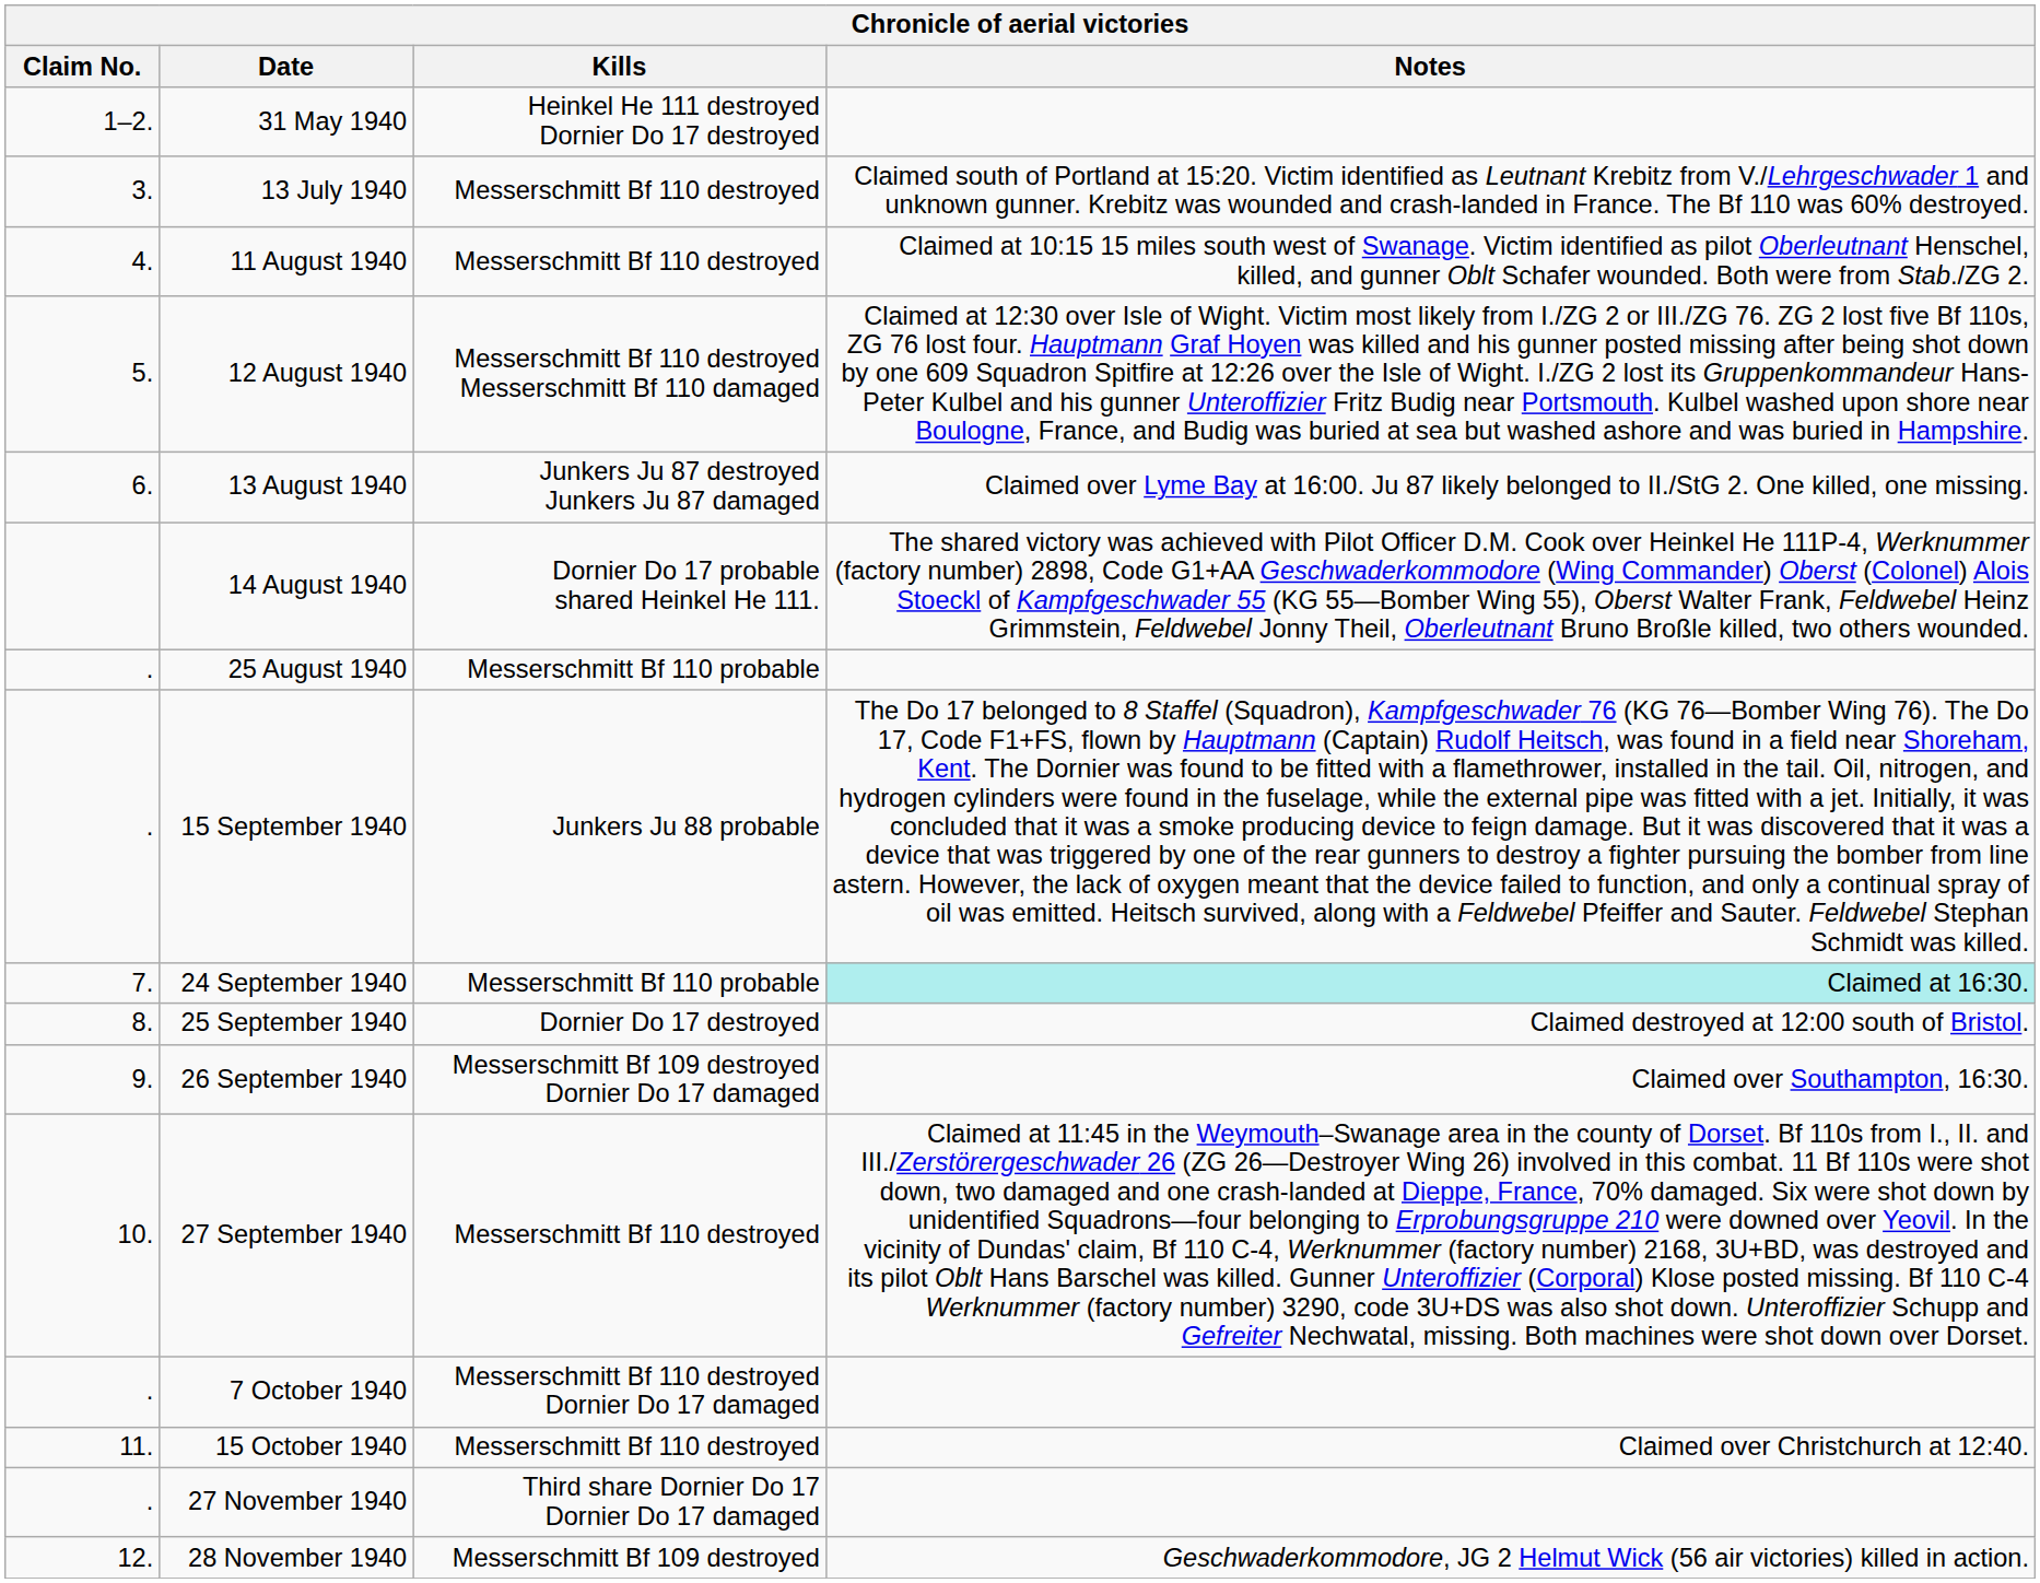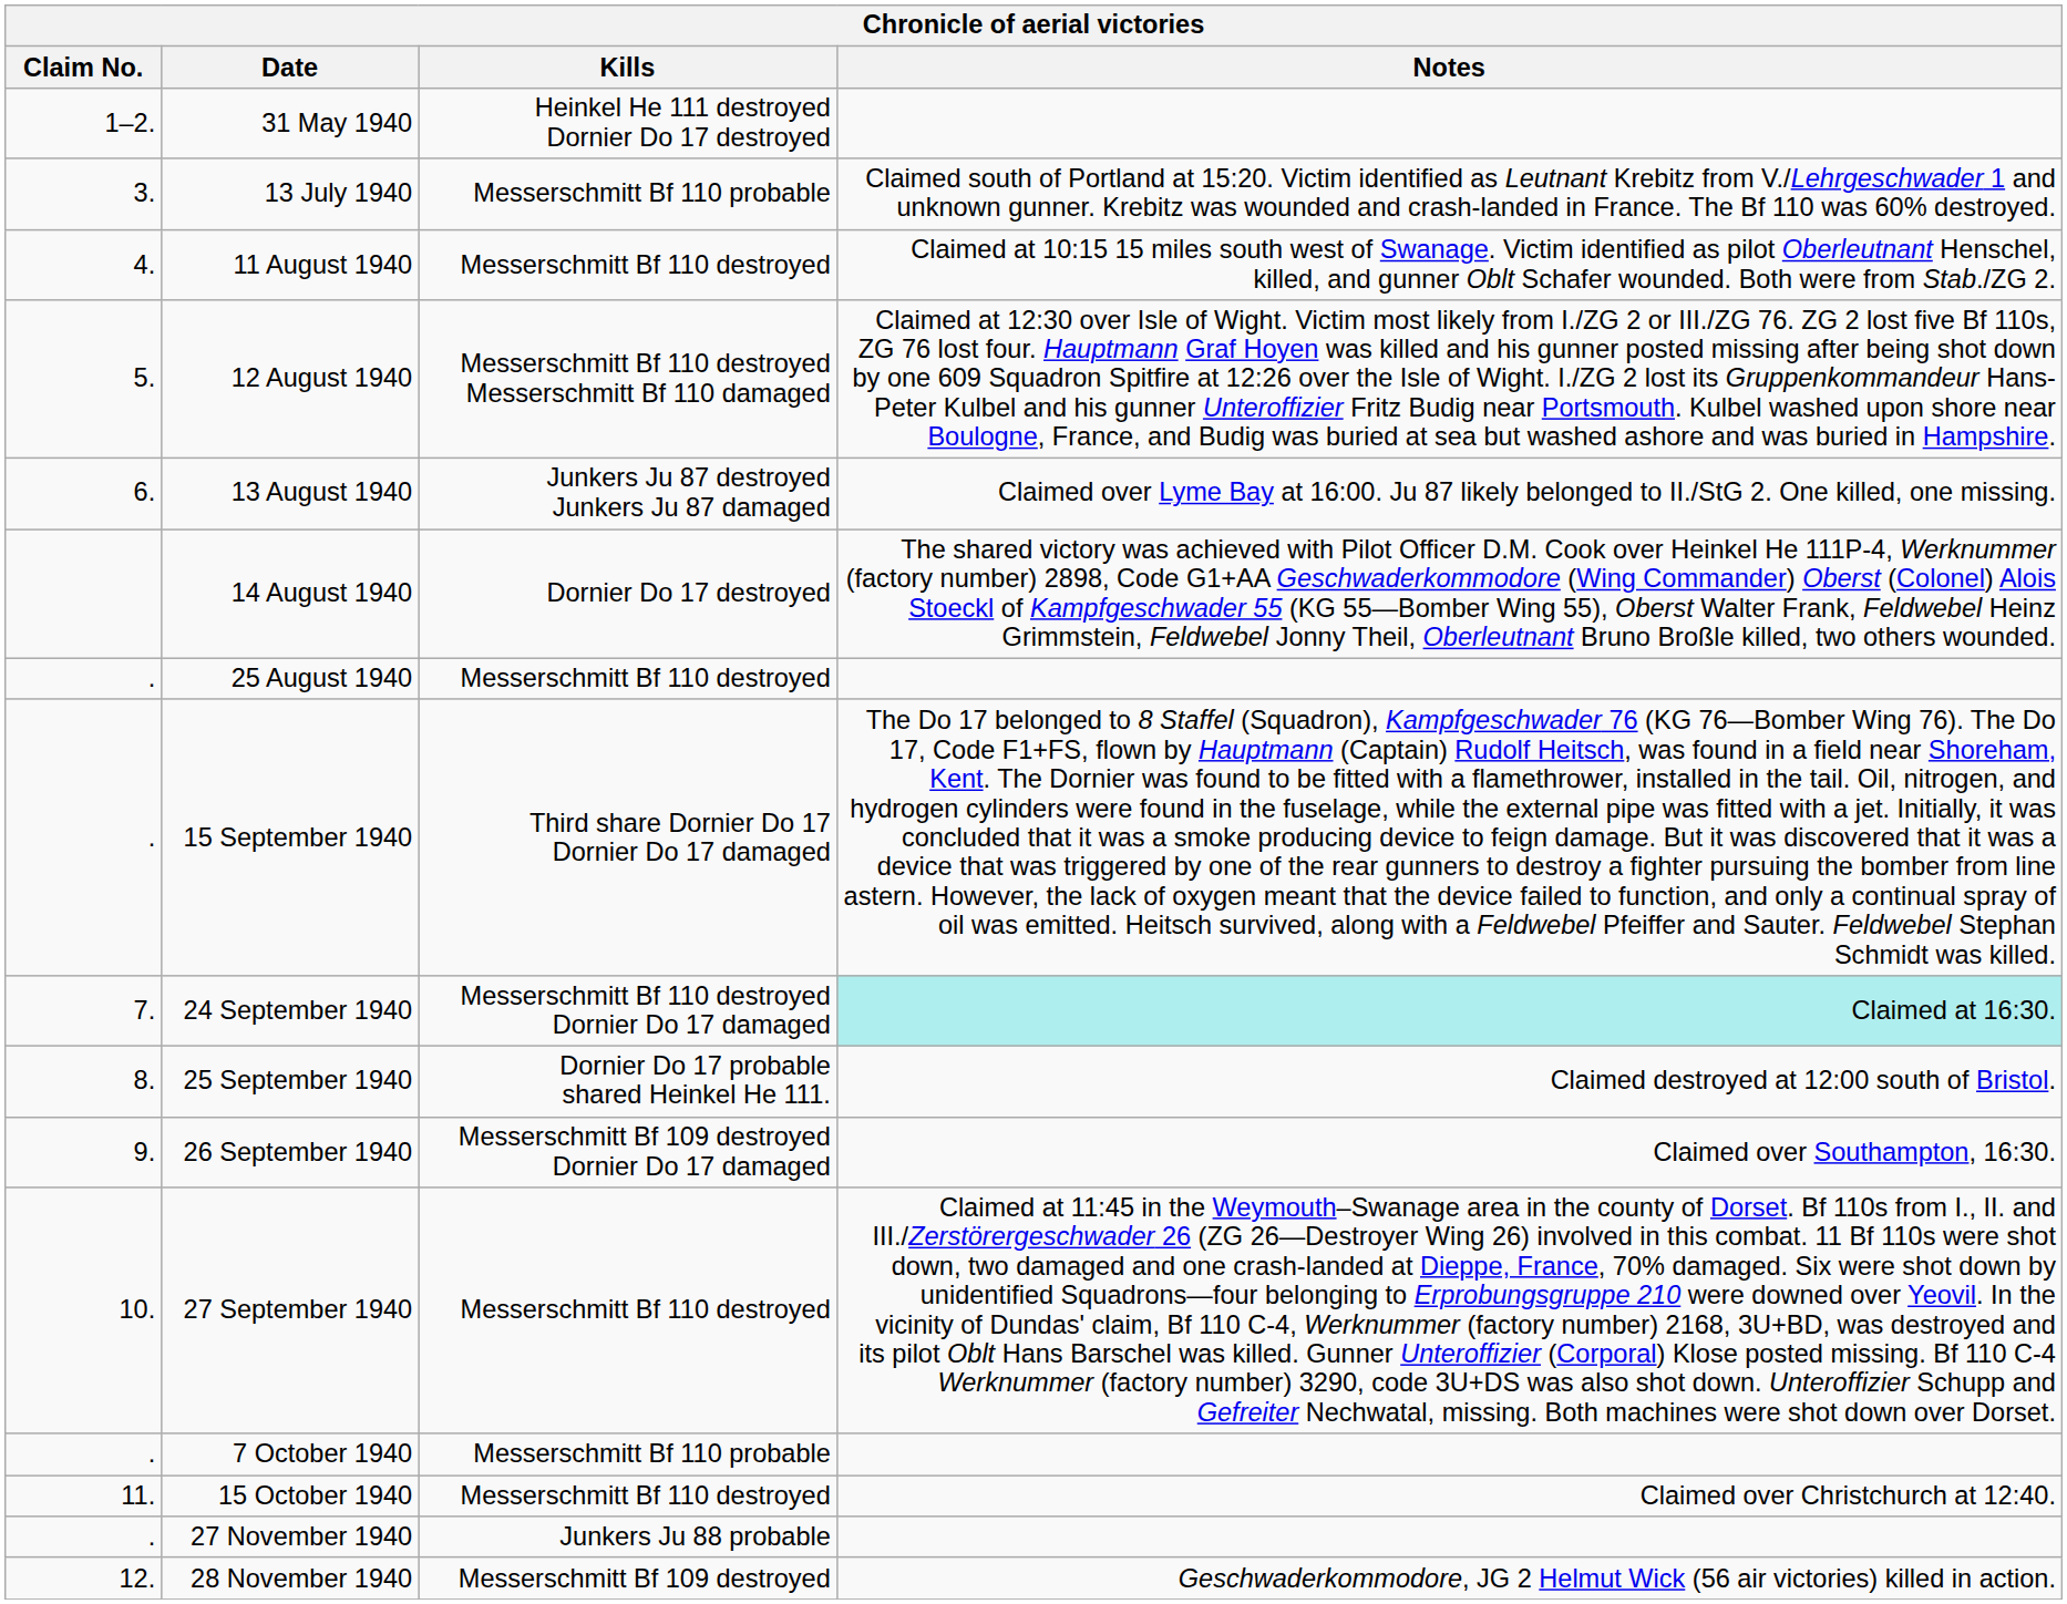 <table class="wikitable plainrowheaders collapsible collapsed" style="margin-left: auto; margin-right: auto; border: none; text-align:right; width: 100%;">
 <tr>
 <th colspan="10">Chronicle of aerial victories</th>
 </tr>
 <tr>
 <th width="70" align=center>Claim No.</th>
 <th width="120" align=center>Date</th>
 <th width="200" align=center>Kills</th>
 <th width="600" align=center>Notes</th>
 </tr>
 <tr>
 <td>1–2.</td>
 <td>31 May 1940</td>
 <td>Heinkel He 111 destroyed<br>Dornier Do 17 destroyed</td>
 <td></td>
 </tr>
 <tr>
 <td>3.</td>
 <td>13 July 1940</td>
-<td>Messerschmitt Bf 110 destroyed</td>
+<td>Messerschmitt Bf 110 probable</td>
 <td>Claimed south of Portland at 15:20. Victim identified as <em>Leutnant</em> Krebitz from V./<a href='#'><em>Lehrgeschwader</em> 1</a> and unknown gunner. Krebitz was wounded and crash-landed in France. The Bf 110 was 60% destroyed.</td>
 </tr>
 <tr>
 <td>4.</td>
 <td>11 August 1940</td>
 <td>Messerschmitt Bf 110 destroyed</td>
 <td>Claimed at 10:15 15 miles south west of <a href='#'>Swanage</a>. Victim identified as pilot <em><a href='#'>Oberleutnant</a></em> Henschel, killed, and gunner <em>Oblt</em> Schafer wounded. Both were from <em>Stab</em>./ZG 2.</td>
 </tr>
 <tr>
 <td>5.</td>
 <td>12 August 1940</td>
 <td>Messerschmitt Bf 110 destroyed<br>Messerschmitt Bf 110 damaged</td>
 <td>Claimed at 12:30 over Isle of Wight. Victim most likely from I./ZG 2 or III./ZG 76. ZG 2 lost five Bf 110s, ZG 76 lost four. <em><a href='#'>Hauptmann</a></em> <a href='#'>Graf Hoyen</a> was killed and his gunner posted missing after being shot down by one 609 Squadron Spitfire at 12:26 over the Isle of Wight. I./ZG 2 lost its <em>Gruppenkommandeur</em> Hans-Peter Kulbel and his gunner <em><a href='#'>Unteroffizier</a></em> Fritz Budig near <a href='#'>Portsmouth</a>. Kulbel washed upon shore near <a href='#'>Boulogne</a>, France, and Budig was buried at sea but washed ashore and was buried in <a href='#'>Hampshire</a>.</td>
 </tr>
 <tr>
 <td>6.</td>
 <td>13 August 1940</td>
 <td>Junkers Ju 87 destroyed<br>Junkers Ju 87 damaged</td>
 <td>Claimed over <a href='#'>Lyme Bay</a> at 16:00. Ju 87 likely belonged to II./StG 2. One killed, one missing.</td>
 </tr>
 <tr>
 <td></td>
 <td>14 August 1940</td>
-<td>Dornier Do 17 probable<br>shared Heinkel He 111.</td>
+<td>Dornier Do 17 destroyed</td>
 <td>The shared victory was achieved with Pilot Officer D.M. Cook over Heinkel He 111P-4, <em>Werknummer</em> (factory number) 2898, Code G1+AA <em><a href='#'>Geschwaderkommodore</a></em> (<a href='#'>Wing Commander</a>) <em><a href='#'>Oberst</a></em> (<a href='#'>Colonel</a>) <a href='#'>Alois Stoeckl</a> of <em><a href='#'>Kampfgeschwader 55</a></em> (KG 55—Bomber Wing 55), <em>Oberst</em> Walter Frank, <em>Feldwebel</em> Heinz Grimmstein, <em>Feldwebel</em> Jonny Theil, <em><a href='#'>Oberleutnant</a></em> Bruno Broßle killed, two others wounded.</td>
 </tr>
 <tr>
 <td>.</td>
 <td>25 August 1940</td>
-<td>Messerschmitt Bf 110 probable</td>
+<td>Messerschmitt Bf 110 destroyed</td>
 <td></td>
 </tr>
 <tr>
 <td>.</td>
 <td>15 September 1940</td>
-<td>Junkers Ju 88 probable</td>
+<td>Third share Dornier Do 17<br>Dornier Do 17 damaged</td>
 <td>The Do 17 belonged to <em>8 Staffel</em> (Squadron), <a href='#'><em>Kampfgeschwader</em> 76</a> (KG 76—Bomber Wing 76). The Do 17, Code F1+FS, flown by <em><a href='#'>Hauptmann</a></em> (Captain) <a href='#'>Rudolf Heitsch</a>, was found in a field near <a href='#'>Shoreham, Kent</a>. The Dornier was found to be fitted with a flamethrower, installed in the tail. Oil, nitrogen, and hydrogen cylinders were found in the fuselage, while the external pipe was fitted with a jet. Initially, it was concluded that it was a smoke producing device to feign damage. But it was discovered that it was a device that was triggered by one of the rear gunners to destroy a fighter pursuing the bomber from line astern. However, the lack of oxygen meant that the device failed to function, and only a continual spray of oil was emitted. Heitsch survived, along with a <em>Feldwebel</em> Pfeiffer and Sauter. <em>Feldwebel</em> Stephan Schmidt was killed.</td>
 </tr>
 <tr>
 <td>7.</td>
 <td>24 September 1940</td>
-<td>Messerschmitt Bf 110 probable</td>
+<td>Messerschmitt Bf 110 destroyed<br>Dornier Do 17 damaged</td>
 <td style="background: paleturquoise;">Claimed at 16:30.</td>
 </tr>
 <tr>
 <td>8.</td>
 <td>25 September 1940</td>
-<td>Dornier Do 17 destroyed</td>
+<td>Dornier Do 17 probable<br>shared Heinkel He 111.</td>
 <td>Claimed destroyed at 12:00 south of <a href='#'>Bristol</a>.</td>
 </tr>
 <tr>
 <td>9.</td>
 <td>26 September 1940</td>
 <td>Messerschmitt Bf 109 destroyed<br>Dornier Do 17 damaged</td>
 <td>Claimed over <a href='#'>Southampton</a>, 16:30.</td>
 </tr>
 <tr>
 <td>10.</td>
 <td>27 September 1940</td>
 <td>Messerschmitt Bf 110 destroyed</td>
 <td>Claimed at 11:45 in the <a href='#'>Weymouth</a>–Swanage area in the county of <a href='#'>Dorset</a>. Bf 110s from I., II. and III./<a href='#'><em>Zerstörergeschwader</em> 26</a> (ZG 26—Destroyer Wing 26) involved in this combat. 11 Bf 110s were shot down, two damaged and one crash-landed at <a href='#'>Dieppe, France</a>, 70% damaged. Six were shot down by unidentified Squadrons—four belonging to <em><a href='#'>Erprobungsgruppe 210</a></em> were downed over <a href='#'>Yeovil</a>. In the vicinity of Dundas' claim, Bf 110 C-4, <em>Werknummer</em> (factory number) 2168, 3U+BD, was destroyed and its pilot <em>Oblt</em> Hans Barschel was killed. Gunner <em><a href='#'>Unteroffizier</a></em> (<a href='#'>Corporal</a>) Klose posted missing. Bf 110 C-4 <em>Werknummer</em> (factory number) 3290, code 3U+DS was also shot down. <em>Unteroffizier</em> Schupp and <em><a href='#'>Gefreiter</a></em> Nechwatal, missing. Both machines were shot down over Dorset.</td>
 </tr>
 <tr>
 <td>.</td>
 <td>7 October 1940</td>
-<td>Messerschmitt Bf 110 destroyed<br>Dornier Do 17 damaged</td>
+<td>Messerschmitt Bf 110 probable</td>
 <td></td>
 </tr>
 <tr>
 <td>11.</td>
 <td>15 October 1940</td>
 <td>Messerschmitt Bf 110 destroyed</td>
 <td>Claimed over Christchurch at 12:40.</td>
 </tr>
 <tr>
 <td>.</td>
 <td>27 November 1940</td>
-<td>Third share Dornier Do 17<br>Dornier Do 17 damaged</td>
+<td>Junkers Ju 88 probable</td>
 <td></td>
 </tr>
 <tr>
 <td>12.</td>
 <td>28 November 1940</td>
 <td>Messerschmitt Bf 109 destroyed</td>
 <td><em>Geschwaderkommodore</em>, JG 2 <a href='#'>Helmut Wick</a> (56 air victories) killed in action.</td>
 </tr>
 </table>
